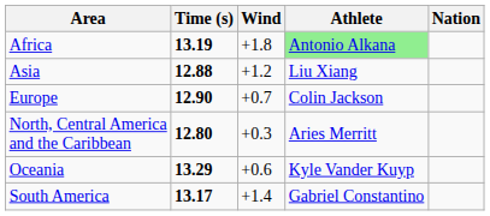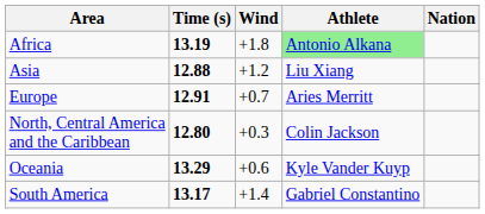 <table class="wikitable">
 <tr>
 <th>Area</th>
 <th>Time (s)</th>
 <th>Wind</th>
 <th>Athlete</th>
 <th>Nation</th>
 </tr>
 <tr>
 <td><a href='#'>Africa</a> </td>
 <td><strong>13.19</strong></td>
 <td>+1.8</td>
 <td style="background: lightgreen;"><a href='#'>Antonio Alkana</a></td>
 <td></td>
 </tr>
 <tr>
 <td><a href='#'>Asia</a> </td>
 <td><strong>12.88</strong></td>
 <td>+1.2</td>
 <td><a href='#'>Liu Xiang</a></td>
 <td></td>
 </tr>
 <tr>
 <td><a href='#'>Europe</a> </td>
-<td><strong>12.90</strong></td>
+<td><strong>12.91</strong></td>
 <td>+0.7</td>
-<td><a href='#'>Colin Jackson</a></td>
+<td><a href='#'>Aries Merritt</a></td>
 <td></td>
 </tr>
 <tr>
 <td><a href='#'>North, Central America<br>and the Caribbean</a> </td>
 <td><strong>12.80</strong> </td>
 <td>+0.3</td>
-<td><a href='#'>Aries Merritt</a></td>
+<td><a href='#'>Colin Jackson</a></td>
 <td></td>
 </tr>
 <tr>
 <td><a href='#'>Oceania</a> </td>
 <td><strong>13.29</strong></td>
 <td>+0.6</td>
 <td><a href='#'>Kyle Vander Kuyp</a></td>
 <td></td>
 </tr>
 <tr>
 <td><a href='#'>South America</a> </td>
 <td><strong>13.17</strong></td>
 <td>+1.4</td>
 <td><a href='#'>Gabriel Constantino</a></td>
 <td></td>
 </tr>
 </table>
